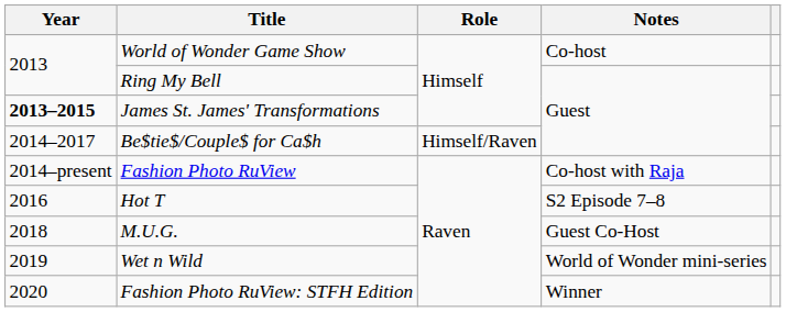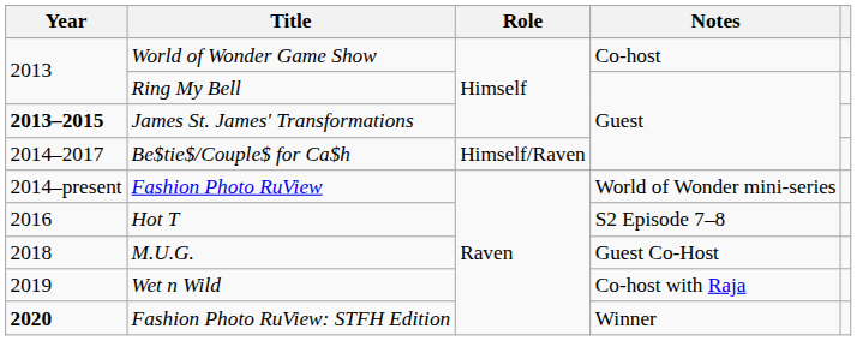 <table class="wikitable plainrowheaders" style="text-align:left;">
 <tr>
 <th>Year</th>
 <th>Title</th>
 <th>Role</th>
 <th>Notes</th>
 <th></th>
 </tr>
 <tr>
 <td rowspan="2">2013</td>
 <td><em>World of Wonder Game Show</em></td>
 <td rowspan="3">Himself</td>
 <td>Co-host</td>
 <td></td>
 </tr>
 <tr>
 <td><em>Ring My Bell</em></td>
 <td rowspan="3">Guest</td>
 <td></td>
 </tr>
 <tr>
 <td><strong>2013–2015</strong></td>
 <td><em>James St. James' Transformations</em></td>
 <td></td>
 </tr>
 <tr>
 <td>2014–2017</td>
 <td><em>Be$tie$/Couple$ for Ca$h</em></td>
 <td>Himself/Raven</td>
 <td></td>
 </tr>
 <tr>
 <td>2014–present</td>
 <td><em><a href='#'>Fashion Photo RuView</a></em></td>
 <td rowspan="5">Raven</td>
-<td>Co-host with <a href='#'>Raja</a></td>
+<td>World of Wonder mini-series</td>
 <td></td>
 </tr>
 <tr>
 <td>2016</td>
 <td><em>Hot T</em></td>
 <td>S2 Episode 7–8</td>
 <td></td>
 </tr>
 <tr>
 <td>2018</td>
 <td><em>M.U.G.</em></td>
 <td>Guest Co-Host</td>
 <td></td>
 </tr>
 <tr>
 <td>2019</td>
 <td><em>Wet n Wild</em></td>
-<td>World of Wonder mini-series</td>
+<td>Co-host with <a href='#'>Raja</a></td>
 <td></td>
 </tr>
 <tr>
-<td>2020</td>
+<td><strong>2020</strong></td>
 <td><em>Fashion Photo RuView: STFH Edition</em></td>
 <td>Winner</td>
 <td></td>
 </tr>
 </table>
